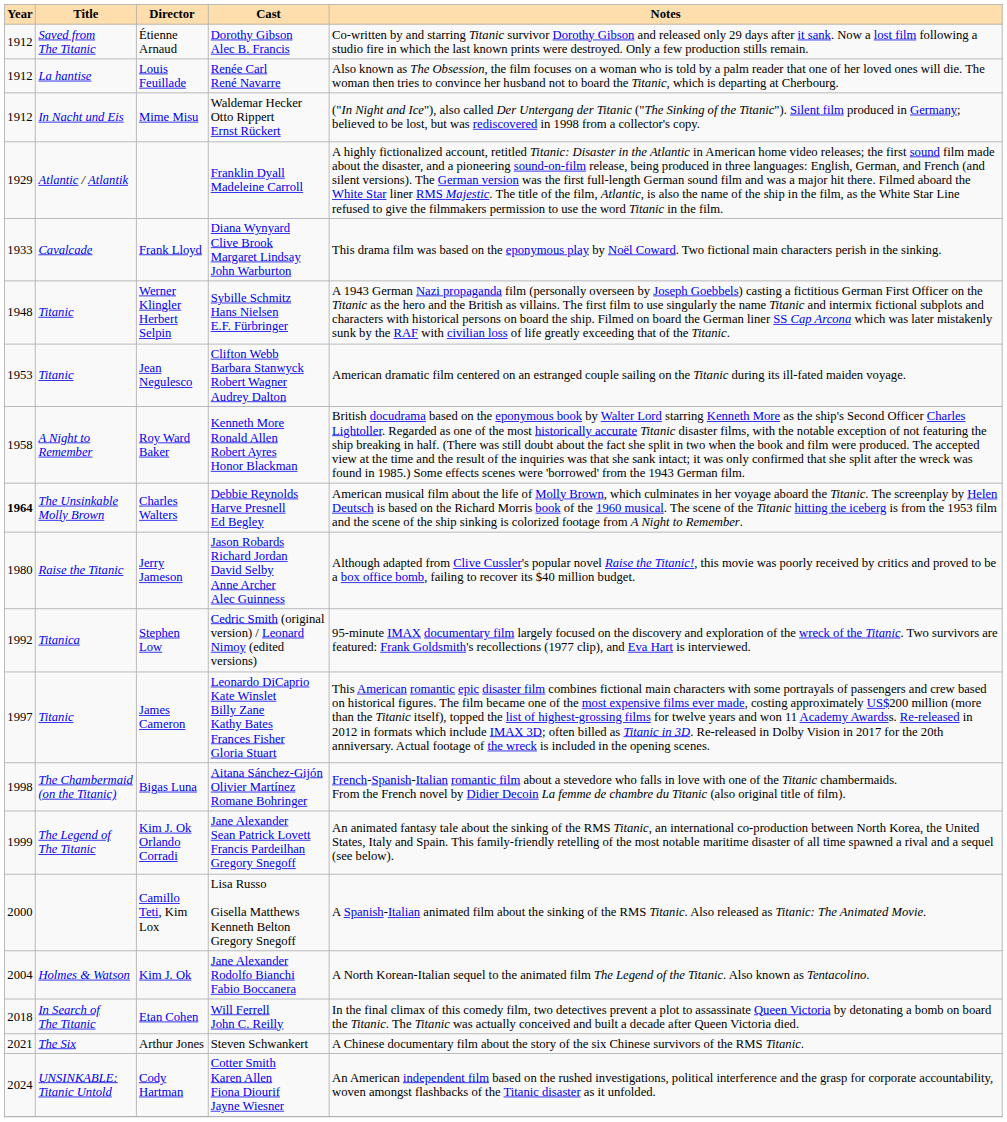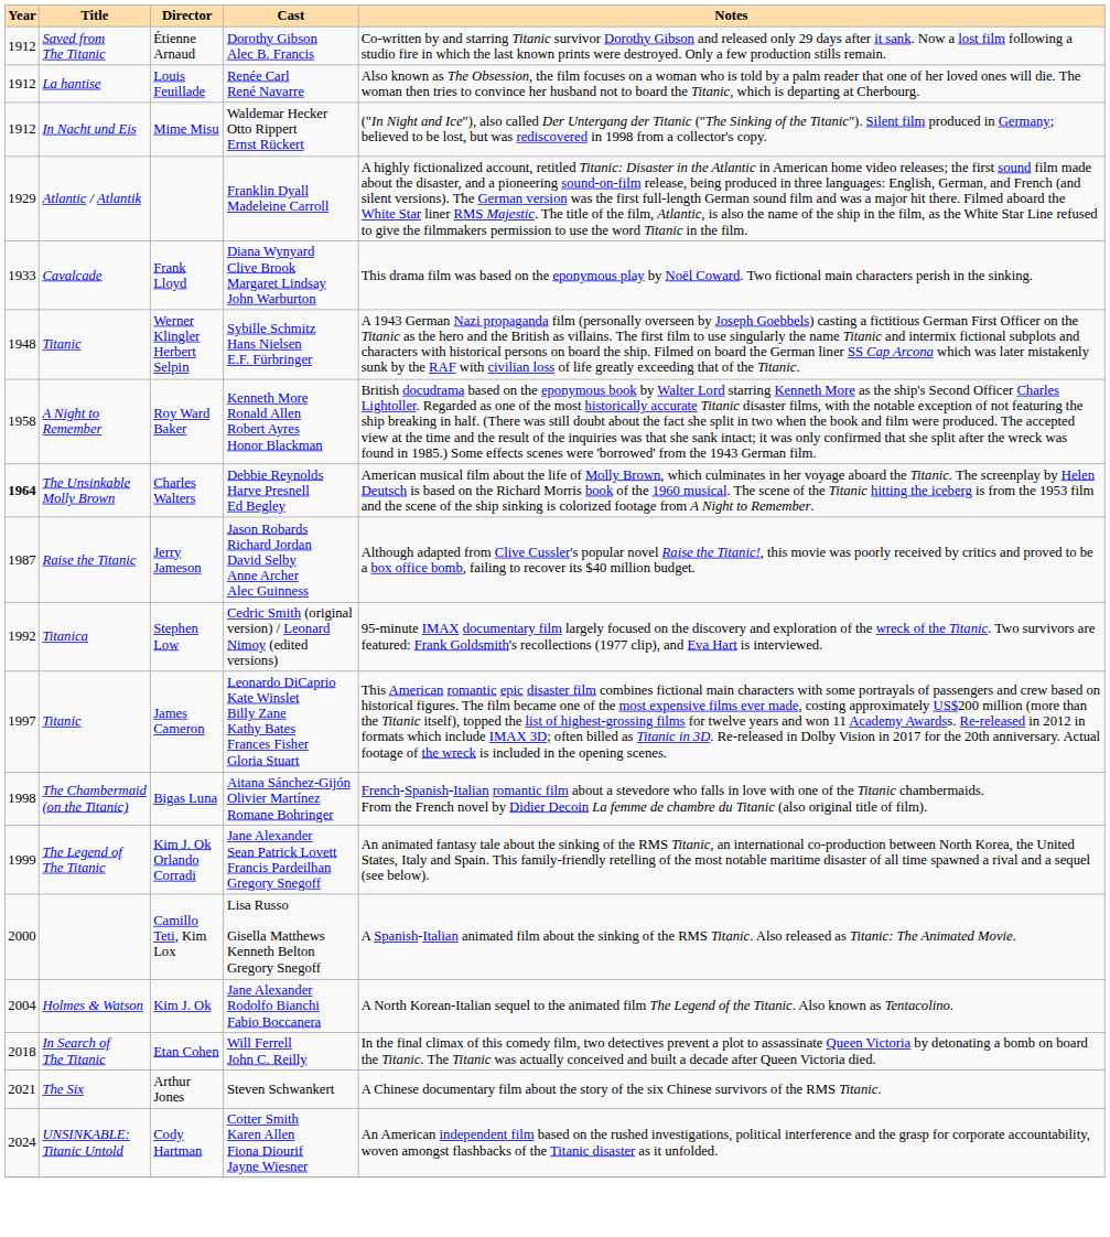 <table style="margin:auto;" class="wikitable sortable sticky-header">
 <tr>
 <th style=background:#FFDEAD;>Year</th>
 <th style=background:#FFDEAD;>Title</th>
 <th style=background:#FFDEAD;>Director</th>
 <th style=background:#FFDEAD;>Cast</th>
 <th style=background:#FFDEAD;>Notes</th>
 </tr>
 <tr>
 <td>1912</td>
 <td><em><a href='#'>Saved from<br>The Titanic</a></em></td>
 <td>Étienne Arnaud</td>
 <td><a href='#'>Dorothy Gibson</a><br><a href='#'>Alec B. Francis</a></td>
 <td>Co-written by and starring <em>Titanic</em> survivor <a href='#'>Dorothy Gibson</a> and released only 29 days after <a href='#'>it sank</a>. Now a <a href='#'>lost film</a> following a studio fire in which the last known prints were destroyed. Only a few production stills remain.</td>
 </tr>
 <tr>
 <td>1912</td>
 <td><em><a href='#'>La hantise</a></em></td>
 <td><a href='#'>Louis Feuillade</a></td>
 <td><a href='#'>Renée Carl</a><br><a href='#'>René Navarre</a></td>
 <td>Also known as <em>The Obsession</em>, the film focuses on a woman who is told by a palm reader that one of her loved ones will die. The woman then tries to convince her husband not to board the <em>Titanic</em>, which is departing at Cherbourg.</td>
 </tr>
 <tr>
 <td>1912</td>
 <td><em><a href='#'>In Nacht und Eis</a></em></td>
 <td><a href='#'>Mime Misu</a></td>
 <td>Waldemar Hecker<br>Otto Rippert<br><a href='#'>Ernst Rückert</a></td>
 <td>("<em>In Night and Ice</em>"), also called <em>Der Untergang der Titanic</em> ("<em>The Sinking of the Titanic</em>"). <a href='#'>Silent film</a> produced in <a href='#'>Germany</a>; believed to be lost, but was <a href='#'>rediscovered</a> in 1998 from a collector's copy.</td>
 </tr>
 <tr>
 <td>1929</td>
 <td><em><a href='#'>Atlantic</a> / <a href='#'>Atlantik</a></em></td>
 <td></td>
 <td><a href='#'>Franklin Dyall</a><br><a href='#'>Madeleine Carroll</a></td>
 <td>A highly fictionalized account, retitled <em>Titanic: Disaster in the Atlantic</em> in American home video releases; the first <a href='#'>sound</a> film made about the disaster, and a pioneering <a href='#'>sound-on-film</a> release, being produced in three languages: English, German, and French (and silent versions). The <a href='#'>German version</a> was the first full-length German sound film and was a major hit there. Filmed aboard the <a href='#'>White Star</a> liner <a href='#'>RMS <em>Majestic</em></a>. The title of the film, <em>Atlantic</em>, is also the name of the ship in the film, as the White Star Line refused to give the filmmakers permission to use the word <em>Titanic</em> in the film.</td>
 </tr>
 <tr>
 <td>1933</td>
 <td><em><a href='#'>Cavalcade</a></em></td>
 <td><a href='#'>Frank Lloyd</a></td>
 <td><a href='#'>Diana Wynyard</a><br><a href='#'>Clive Brook</a><br><a href='#'>Margaret Lindsay</a><br><a href='#'>John Warburton</a></td>
 <td>This drama film was based on the <a href='#'>eponymous play</a> by <a href='#'>Noël Coward</a>. Two fictional main characters perish in the sinking.</td>
 </tr>
 <tr>
 <td>1948</td>
 <td><em><a href='#'>Titanic</a></em></td>
 <td><a href='#'>Werner Klingler</a><br><a href='#'>Herbert Selpin</a></td>
 <td><a href='#'>Sybille Schmitz</a><br><a href='#'>Hans Nielsen</a><br><a href='#'>E.F. Fürbringer</a></td>
 <td>A 1943 German <a href='#'>Nazi propaganda</a> film (personally overseen by <a href='#'>Joseph Goebbels</a>) casting a fictitious German First Officer on the <em>Titanic</em> as the hero and the British as villains. The first film to use singularly the name <em>Titanic</em> and intermix fictional subplots and characters with historical persons on board the ship. Filmed on board the German liner <a href='#'>SS <em>Cap Arcona</em></a> which was later mistakenly sunk by the <a href='#'>RAF</a> with <a href='#'>civilian loss</a> of life greatly exceeding that of the <em>Titanic</em>.</td>
 </tr>
 <tr>
-<td>1953</td>
-<td><a href='#'><em>Titanic</em></a></td>
-<td><a href='#'>Jean Negulesco</a></td>
-<td><a href='#'>Clifton Webb</a><br><a href='#'>Barbara Stanwyck</a><br><a href='#'>Robert Wagner</a><br><a href='#'>Audrey Dalton</a></td>
-<td>American dramatic film centered on an estranged couple sailing on the <em>Titanic</em> during its ill-fated maiden voyage.</td>
-</tr>
-<tr>
 <td>1958</td>
 <td><em><a href='#'>A Night to Remember</a></em></td>
 <td><a href='#'>Roy Ward Baker</a></td>
 <td><a href='#'>Kenneth More</a><br><a href='#'>Ronald Allen</a><br><a href='#'>Robert Ayres</a><br><a href='#'>Honor Blackman</a></td>
 <td>British <a href='#'>docudrama</a> based on the <a href='#'>eponymous book</a> by <a href='#'>Walter Lord</a> starring <a href='#'>Kenneth More</a> as the ship's Second Officer <a href='#'>Charles Lightoller</a>. Regarded as one of the most <a href='#'>historically accurate</a> <em>Titanic</em> disaster films, with the notable exception of not featuring the ship breaking in half. (There was still doubt about the fact she split in two when the book and film were produced. The accepted view at the time and the result of the inquiries was that she sank intact; it was only confirmed that she split after the wreck was found in 1985.) Some effects scenes were 'borrowed' from the 1943 German film.</td>
 </tr>
 <tr>
 <td><strong>1964</strong></td>
 <td><em><a href='#'>The Unsinkable<br>Molly Brown</a></em></td>
 <td><a href='#'>Charles Walters</a></td>
 <td><a href='#'>Debbie Reynolds</a><br><a href='#'>Harve Presnell</a><br><a href='#'>Ed Begley</a></td>
 <td>American musical film about the life of <a href='#'>Molly Brown</a>, which culminates in her voyage aboard the <em>Titanic</em>. The screenplay by <a href='#'>Helen Deutsch</a> is based on the Richard Morris <a href='#'>book</a> of the <a href='#'>1960 musical</a>. The scene of the <em>Titanic</em> <a href='#'>hitting the iceberg</a> is from the 1953 film and the scene of the ship sinking is colorized footage from <em>A Night to Remember</em>.</td>
 </tr>
 <tr>
-<td>1980</td>
+<td>1987</td>
 <td><em><a href='#'>Raise the Titanic</a></em></td>
 <td><a href='#'>Jerry Jameson</a></td>
 <td><a href='#'>Jason Robards</a> <br> <a href='#'>Richard Jordan</a><br><a href='#'>David Selby</a><br><a href='#'>Anne Archer</a><br><a href='#'>Alec Guinness</a></td>
 <td>Although adapted from <a href='#'>Clive Cussler</a>'s popular novel <em><a href='#'>Raise the Titanic!</a></em>, this movie was poorly received by critics and proved to be a <a href='#'>box office bomb</a>, failing to recover its $40 million budget.</td>
 </tr>
 <tr>
 <td>1992</td>
 <td><em><a href='#'>Titanica</a></em></td>
 <td><a href='#'>Stephen Low</a></td>
 <td><a href='#'>Cedric Smith</a> (original version) / <a href='#'>Leonard Nimoy</a> (edited versions)</td>
 <td>95-minute <a href='#'>IMAX</a> <a href='#'>documentary film</a> largely focused on the discovery and exploration of the <a href='#'>wreck of the <em>Titanic</em></a>. Two survivors are featured: <a href='#'>Frank Goldsmith</a>'s recollections (1977 clip), and <a href='#'>Eva Hart</a> is interviewed.</td>
 </tr>
 <tr>
 <td>1997</td>
 <td><a href='#'><em>Titanic</em></a></td>
 <td><a href='#'>James Cameron</a></td>
 <td><a href='#'>Leonardo DiCaprio</a><br><a href='#'>Kate Winslet</a><br><a href='#'>Billy Zane</a><br><a href='#'>Kathy Bates</a><br><a href='#'>Frances Fisher</a><br><a href='#'>Gloria Stuart</a><br></td>
 <td>This <a href='#'>American</a> <a href='#'>romantic</a> <a href='#'>epic</a> <a href='#'>disaster film</a> combines fictional main characters with some portrayals of passengers and crew based on historical figures. The film became one of the <a href='#'>most expensive films ever made</a>, costing approximately <a href='#'>US$</a>200 million (more than the <em>Titanic</em> itself), topped the <a href='#'>list of highest-grossing films</a> for twelve years and won 11 <a href='#'>Academy Awards</a>s. <a href='#'>Re-released</a> in 2012 in formats which include <a href='#'>IMAX 3D</a>; often billed as <em><a href='#'>Titanic in 3D</a></em>. Re-released in Dolby Vision in 2017 for the 20th anniversary. Actual footage of <a href='#'>the wreck</a> is included in the opening scenes.</td>
 </tr>
 <tr>
 <td>1998</td>
 <td><em><a href='#'>The Chambermaid<br>(on the Titanic)</a></em></td>
 <td><a href='#'>Bigas Luna</a></td>
 <td><a href='#'>Aitana Sánchez-Gijón</a><br><a href='#'>Olivier Martínez</a><br><a href='#'>Romane Bohringer</a><br></td>
 <td><a href='#'>French</a>-<a href='#'>Spanish</a>-<a href='#'>Italian</a> <a href='#'>romantic film</a> about a stevedore who falls in love with one of the <em>Titanic</em> chambermaids.<br>From the French novel by <a href='#'>Didier Decoin</a> <em>La femme de chambre du Titanic</em> (also original title of film).</td>
 </tr>
 <tr>
 <td>1999</td>
 <td><em><a href='#'>The Legend of<br>The Titanic</a></em></td>
 <td><a href='#'>Kim J. Ok</a><br><a href='#'>Orlando Corradi</a></td>
 <td><a href='#'>Jane Alexander</a><br><a href='#'>Sean Patrick Lovett</a><br><a href='#'>Francis Pardeilhan</a><br><a href='#'>Gregory Snegoff</a></td>
 <td>An animated fantasy tale about the sinking of the RMS <em>Titanic</em>, an international co-production between North Korea, the United States, Italy and Spain. This family-friendly retelling of the most notable maritime disaster of all time spawned a rival and a sequel (see below).</td>
 </tr>
 <tr>
 <td>2000</td>
 <td></td>
 <td><a href='#'>Camillo Teti</a>, Kim Lox</td>
 <td>Lisa Russo<br><br>Gisella Matthews<br>Kenneth Belton<br>Gregory Snegoff</td>
 <td>A <a href='#'>Spanish</a>-<a href='#'>Italian</a> animated film about the sinking of the RMS <em>Titanic</em>. Also released as <em>Titanic: The Animated Movie</em>.</td>
 </tr>
 <tr>
 <td>2004</td>
 <td><em><a href='#'>Holmes & Watson</a></em></td>
 <td><a href='#'>Kim J. Ok</a></td>
 <td><a href='#'>Jane Alexander</a><br><a href='#'>Rodolfo Bianchi</a><br><a href='#'>Fabio Boccanera</a><br></td>
 <td>A North Korean-Italian sequel to the animated film <em>The Legend of the Titanic</em>. Also known as <em>Tentacolino</em>.</td>
 </tr>
 <tr>
 <td>2018</td>
 <td><em><a href='#'>In Search of<br>The Titanic</a></em></td>
 <td><a href='#'>Etan Cohen</a></td>
 <td><a href='#'>Will Ferrell</a><br><a href='#'>John C. Reilly</a><br></td>
 <td>In the final climax of this comedy film, two detectives prevent a plot to assassinate <a href='#'>Queen Victoria</a> by detonating a bomb on board the <em>Titanic</em>. The <em>Titanic</em> was actually conceived and built a decade after Queen Victoria died.</td>
 </tr>
 <tr>
 <td>2021</td>
 <td><em><a href='#'>The Six</a></em></td>
 <td>Arthur Jones</td>
 <td>Steven Schwankert</td>
 <td>A Chinese documentary film about the story of the six Chinese survivors of the RMS <em>Titanic</em>.</td>
 </tr>
 <tr>
 <td>2024</td>
 <td><em><a href='#'>UNSINKABLE: Titanic Untold</a></em></td>
 <td><a href='#'>Cody Hartman</a></td>
 <td><a href='#'>Cotter Smith</a><br><a href='#'>Karen Allen</a><br><a href='#'>Fiona Diourif</a><br><a href='#'>Jayne Wiesner</a></td>
 <td>An American <a href='#'>independent film</a> based on the rushed investigations, political interference and the grasp for corporate accountability, woven amongst flashbacks of the <a href='#'>Titanic disaster</a> as it unfolded.</td>
 </tr>
 <tr>
 </tr>
 </table>
